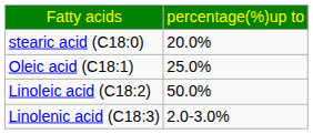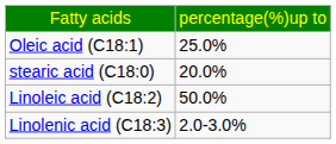 <table class="wikitable">
 <tr style="background:green; color:yellow" align="center">
 <td>Fatty acids</td>
 <td>percentage(%)up to</td>
 </tr>
 <tr>
+<td><a href='#'>Oleic acid</a> (C18:1)</td>
+<td>25.0%</td>
+</tr>
+<tr>
 <td><a href='#'>stearic acid</a> (C18:0)</td>
 <td>20.0%</td>
-</tr>
-<tr>
-<td><a href='#'>Oleic acid</a> (C18:1)</td>
-<td>25.0%</td>
 </tr>
 <tr>
 <td><a href='#'>Linoleic acid</a> (C18:2)</td>
 <td>50.0%</td>
 </tr>
 <tr>
 <td><a href='#'>Linolenic acid</a> (C18:3)</td>
 <td>2.0-3.0%</td>
 </tr>
 </table>
